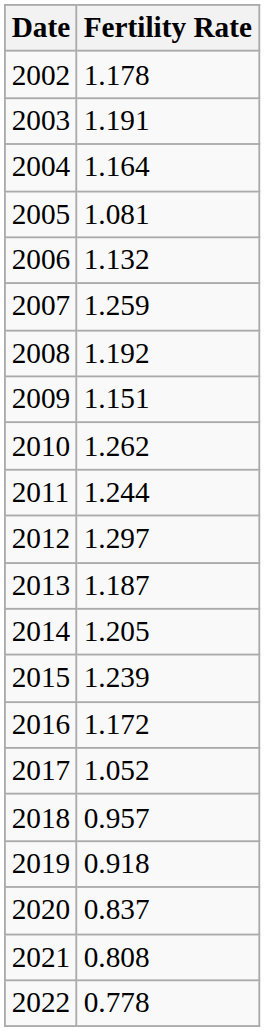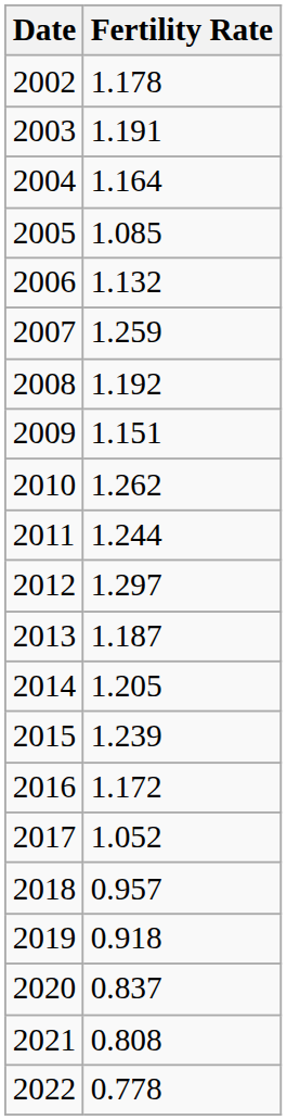 <table class="wikitable mw-collapsible mw-collapsed">
 <tr>
 <th>Date</th>
 <th>Fertility Rate</th>
 </tr>
 <tr>
 <td>2002</td>
 <td>1.178</td>
 </tr>
 <tr>
 <td>2003</td>
 <td>1.191</td>
 </tr>
 <tr>
 <td>2004</td>
 <td>1.164</td>
 </tr>
 <tr>
 <td>2005</td>
-<td>1.081</td>
+<td>1.085</td>
 </tr>
 <tr>
 <td>2006</td>
 <td>1.132</td>
 </tr>
 <tr>
 <td>2007</td>
 <td>1.259</td>
 </tr>
 <tr>
 <td>2008</td>
 <td>1.192</td>
 </tr>
 <tr>
 <td>2009</td>
 <td>1.151</td>
 </tr>
 <tr>
 <td>2010</td>
 <td>1.262</td>
 </tr>
 <tr>
 <td>2011</td>
 <td>1.244</td>
 </tr>
 <tr>
 <td>2012</td>
 <td>1.297</td>
 </tr>
 <tr>
 <td>2013</td>
 <td>1.187</td>
 </tr>
 <tr>
 <td>2014</td>
 <td>1.205</td>
 </tr>
 <tr>
 <td>2015</td>
 <td>1.239</td>
 </tr>
 <tr>
 <td>2016</td>
 <td>1.172</td>
 </tr>
 <tr>
 <td>2017</td>
 <td>1.052</td>
 </tr>
 <tr>
 <td>2018</td>
 <td>0.957</td>
 </tr>
 <tr>
 <td>2019</td>
 <td>0.918</td>
 </tr>
 <tr>
 <td>2020</td>
 <td>0.837</td>
 </tr>
 <tr>
 <td>2021</td>
 <td>0.808</td>
 </tr>
 <tr>
 <td>2022</td>
 <td>0.778</td>
 </tr>
 </table>
